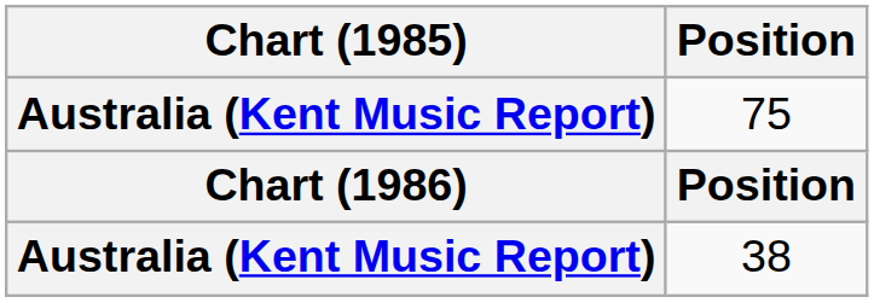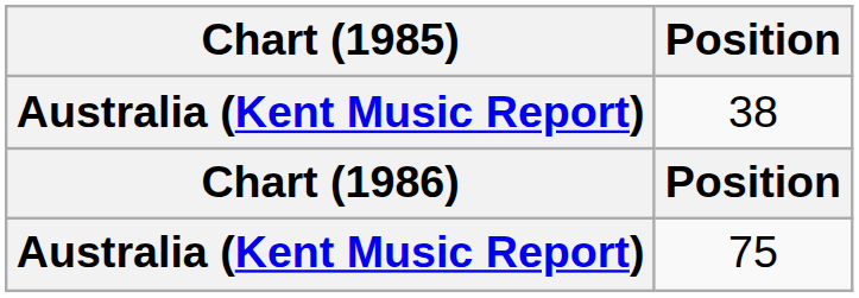 <table class="wikitable sortable plainrowheaders" style="text-align:center">
 <tr>
 <th>Chart (1985)</th>
 <th>Position</th>
 </tr>
 <tr>
 <th scope="row">Australia (<a href='#'>Kent Music Report</a>)</th>
-<td>75</td>
+<td>38</td>
 </tr>
 <tr>
 <th>Chart (1986)</th>
 <th>Position</th>
 </tr>
 <tr>
 <th scope="row">Australia (<a href='#'>Kent Music Report</a>)</th>
-<td>38</td>
+<td>75</td>
 </tr>
 </table>
